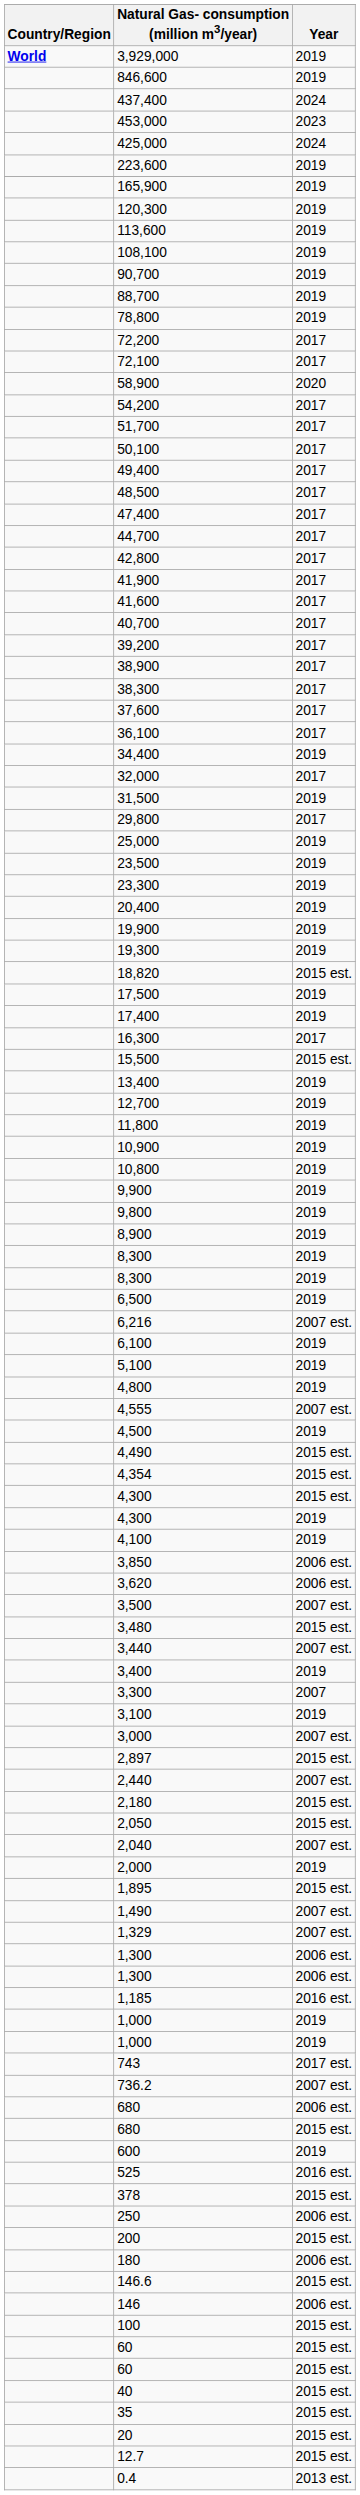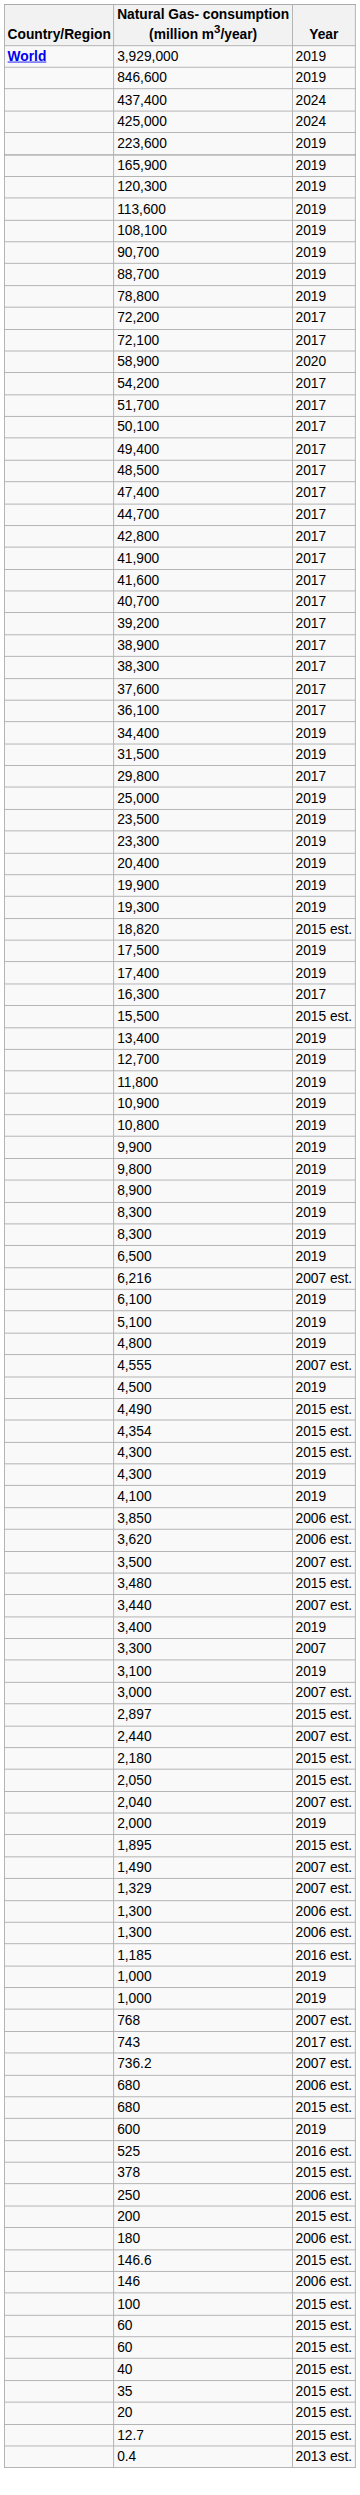 <table class="wikitable sortable nowrap mw-datatable static-row-numbers">
 <tr>
 </tr>
 <tr class="wrap static-row-header" style="text-align:center;vertical-align:bottom">
 <th>Country/Region</th>
 <th>Natural Gas- consumption<br>(million m<sup>3</sup>/year)</th>
 <th>Year</th>
 </tr>
 <tr class=static-row-header>
 <td><strong><a href='#'>World</a></strong></td>
 <td>3,929,000</td>
 <td>2019</td>
 </tr>
 <tr>
 <td></td>
 <td>846,600</td>
 <td>2019</td>
 </tr>
 <tr class=static-row-header>
 <td><strong></strong></td>
 <td>437,400</td>
 <td>2024</td>
-</tr>
-<tr>
-<td></td>
-<td>453,000</td>
-<td>2023</td>
 </tr>
 <tr>
 <td></td>
 <td>425,000</td>
 <td>2024</td>
 </tr>
 <tr>
 <td></td>
 <td>223,600</td>
 <td>2019</td>
 </tr>
 <tr>
 </tr>
 <tr class=static-row-header>
 <td><strong></strong></td>
 <td>165,900</td>
 <td>2019</td>
 </tr>
 <tr>
 <td></td>
 <td>120,300</td>
 <td>2019</td>
 </tr>
 <tr>
 <td></td>
 <td>113,600</td>
 <td>2019</td>
 </tr>
 <tr>
 <td></td>
 <td>108,100</td>
 <td>2019</td>
 </tr>
 <tr>
 <td></td>
 <td>90,700</td>
 <td>2019</td>
 </tr>
 <tr>
 <td></td>
 <td>88,700</td>
 <td>2019</td>
 </tr>
 <tr>
 <td></td>
 <td>78,800</td>
 <td>2019</td>
 </tr>
 <tr>
 <td></td>
 <td>72,200</td>
 <td>2017</td>
 </tr>
 <tr>
 <td></td>
 <td>72,100</td>
 <td>2017</td>
 </tr>
 <tr>
 <td></td>
 <td>58,900</td>
 <td>2020</td>
 </tr>
 <tr>
 <td></td>
 <td>54,200</td>
 <td>2017</td>
 </tr>
 <tr>
 <td></td>
 <td>51,700</td>
 <td>2017</td>
 </tr>
 <tr>
 <td></td>
 <td>50,100</td>
 <td>2017</td>
 </tr>
 <tr>
 <td></td>
 <td>49,400</td>
 <td>2017</td>
 </tr>
 <tr>
 <td></td>
 <td>48,500</td>
 <td>2017</td>
 </tr>
 <tr>
 <td></td>
 <td>47,400</td>
 <td>2017</td>
 </tr>
 <tr>
 <td></td>
 <td>44,700</td>
 <td>2017</td>
 </tr>
 <tr>
 <td></td>
 <td>42,800</td>
 <td>2017</td>
 </tr>
 <tr>
 <td></td>
 <td>41,900</td>
 <td>2017</td>
 </tr>
 <tr>
 <td></td>
 <td>41,600</td>
 <td>2017</td>
 </tr>
 <tr>
 <td></td>
 <td>40,700</td>
 <td>2017</td>
 </tr>
 <tr>
 <td></td>
 <td>39,200</td>
 <td>2017</td>
 </tr>
 <tr>
 <td></td>
 <td>38,900</td>
 <td>2017</td>
 </tr>
 <tr>
 <td></td>
 <td>38,300</td>
 <td>2017</td>
 </tr>
 <tr>
 <td></td>
 <td>37,600</td>
 <td>2017</td>
 </tr>
 <tr>
 <td></td>
 <td>36,100</td>
 <td>2017</td>
 </tr>
 <tr>
 <td></td>
 <td>34,400</td>
 <td>2019</td>
-</tr>
-<tr>
-<td></td>
-<td>32,000</td>
-<td>2017</td>
 </tr>
 <tr>
 <td></td>
 <td>31,500</td>
 <td>2019</td>
 </tr>
 <tr>
 <td></td>
 <td>29,800</td>
 <td>2017</td>
 </tr>
 <tr>
 <td></td>
 <td>25,000</td>
 <td>2019</td>
 </tr>
 <tr>
 <td></td>
 <td>23,500</td>
 <td>2019</td>
 </tr>
 <tr>
 <td></td>
 <td>23,300</td>
 <td>2019</td>
 </tr>
 <tr>
 <td></td>
 <td>20,400</td>
 <td>2019</td>
 </tr>
 <tr>
 <td></td>
 <td>19,900</td>
 <td>2019</td>
 </tr>
 <tr>
 <td></td>
 <td>19,300</td>
 <td>2019</td>
 </tr>
 <tr>
 <td></td>
 <td>18,820</td>
 <td>2015 est.</td>
 </tr>
 <tr>
 <td></td>
 <td>17,500</td>
 <td>2019</td>
 </tr>
 <tr>
 <td></td>
 <td>17,400</td>
 <td>2019</td>
 </tr>
 <tr>
 <td></td>
 <td>16,300</td>
 <td>2017</td>
 </tr>
 <tr>
 <td></td>
 <td>15,500</td>
 <td>2015 est.</td>
 </tr>
 <tr>
 <td></td>
 <td>13,400</td>
 <td>2019</td>
 </tr>
 <tr>
 <td></td>
 <td>12,700</td>
 <td>2019</td>
 </tr>
 <tr>
 <td></td>
 <td>11,800</td>
 <td>2019</td>
 </tr>
 <tr>
 <td></td>
 <td>10,900</td>
 <td>2019</td>
 </tr>
 <tr>
 <td></td>
 <td>10,800</td>
 <td>2019</td>
 </tr>
 <tr>
 <td></td>
 <td>9,900</td>
 <td>2019</td>
 </tr>
 <tr>
 <td></td>
 <td>9,800</td>
 <td>2019</td>
 </tr>
 <tr>
 <td></td>
 <td>8,900</td>
 <td>2019</td>
 </tr>
 <tr>
 <td></td>
 <td>8,300</td>
 <td>2019</td>
 </tr>
 <tr>
 <td></td>
 <td>8,300</td>
 <td>2019</td>
 </tr>
 <tr>
 <td></td>
 <td>6,500</td>
 <td>2019</td>
 </tr>
 <tr>
 <td></td>
 <td>6,216</td>
 <td>2007 est.</td>
 </tr>
 <tr>
 <td></td>
 <td>6,100</td>
 <td>2019</td>
 </tr>
 <tr>
 <td></td>
 <td>5,100</td>
 <td>2019</td>
 </tr>
 <tr>
 <td></td>
 <td>4,800</td>
 <td>2019</td>
 </tr>
 <tr>
 <td></td>
 <td>4,555</td>
 <td>2007 est.</td>
 </tr>
 <tr>
 <td></td>
 <td>4,500</td>
 <td>2019</td>
 </tr>
 <tr>
 <td></td>
 <td>4,490</td>
 <td>2015 est.</td>
 </tr>
 <tr>
 <td></td>
 <td>4,354</td>
 <td>2015 est.</td>
 </tr>
 <tr>
 <td></td>
 <td>4,300</td>
 <td>2015 est.</td>
 </tr>
 <tr>
 <td></td>
 <td>4,300</td>
 <td>2019</td>
 </tr>
 <tr>
 <td></td>
 <td>4,100</td>
 <td>2019</td>
 </tr>
 <tr>
 <td></td>
 <td>3,850</td>
 <td>2006 est.</td>
 </tr>
 <tr>
 <td></td>
 <td>3,620</td>
 <td>2006 est.</td>
 </tr>
 <tr>
 <td></td>
 <td>3,500</td>
 <td>2007 est.</td>
 </tr>
 <tr>
 <td></td>
 <td>3,480</td>
 <td>2015 est.</td>
 </tr>
 <tr>
 <td></td>
 <td>3,440</td>
 <td>2007 est.</td>
 </tr>
 <tr>
 <td></td>
 <td>3,400</td>
 <td>2019</td>
 </tr>
 <tr>
 <td></td>
 <td>3,300</td>
 <td>2007</td>
 </tr>
 <tr>
 <td><em></em></td>
 <td>3,100</td>
 <td>2019</td>
 </tr>
 <tr>
 <td></td>
 <td>3,000</td>
 <td>2007 est.</td>
 </tr>
 <tr>
 <td></td>
 <td>2,897</td>
 <td>2015 est.</td>
 </tr>
 <tr>
 <td></td>
 <td>2,440</td>
 <td>2007 est.</td>
 </tr>
 <tr>
 <td></td>
 <td>2,180</td>
 <td>2015 est.</td>
 </tr>
 <tr>
 <td></td>
 <td>2,050</td>
 <td>2015 est.</td>
 </tr>
 <tr>
 <td></td>
 <td>2,040</td>
 <td>2007 est.</td>
 </tr>
 <tr>
 <td></td>
 <td>2,000</td>
 <td>2019</td>
 </tr>
 <tr>
 <td></td>
 <td>1,895</td>
 <td>2015 est.</td>
 </tr>
 <tr>
 <td></td>
 <td>1,490</td>
 <td>2007 est.</td>
 </tr>
 <tr>
 <td></td>
 <td>1,329</td>
 <td>2007 est.</td>
 </tr>
 <tr>
 <td></td>
 <td>1,300</td>
 <td>2006 est.</td>
 </tr>
 <tr>
 <td></td>
 <td>1,300</td>
 <td>2006 est.</td>
 </tr>
 <tr>
 <td></td>
 <td>1,185</td>
 <td>2016 est.</td>
 </tr>
 <tr>
 <td></td>
 <td>1,000</td>
 <td>2019</td>
 </tr>
 <tr>
 <td></td>
 <td>1,000</td>
 <td>2019</td>
 </tr>
 <tr>
 <td></td>
+<td>768</td>
+<td>2007 est.</td>
+</tr>
+<tr>
+<td></td>
 <td>743</td>
 <td>2017 est.</td>
 </tr>
 <tr>
 <td><em></em></td>
 <td>736.2</td>
 <td>2007 est.</td>
 </tr>
 <tr>
 <td></td>
 <td>680</td>
 <td>2006 est.</td>
 </tr>
 <tr>
 <td></td>
 <td>680</td>
 <td>2015 est.</td>
 </tr>
 <tr>
 <td></td>
 <td>600</td>
 <td>2019</td>
 </tr>
 <tr>
 <td></td>
 <td>525</td>
 <td>2016 est.</td>
 </tr>
 <tr>
 <td></td>
 <td>378</td>
 <td>2015 est.</td>
 </tr>
 <tr>
 <td></td>
 <td>250</td>
 <td>2006 est.</td>
 </tr>
 <tr>
 <td></td>
 <td>200</td>
 <td>2015 est.</td>
 </tr>
 <tr>
 <td></td>
 <td>180</td>
 <td>2006 est.</td>
 </tr>
 <tr>
 <td></td>
 <td>146.6</td>
 <td>2015 est.</td>
 </tr>
 <tr>
 <td></td>
 <td>146</td>
 <td>2006 est.</td>
 </tr>
 <tr>
 <td></td>
 <td>100</td>
 <td>2015 est.</td>
 </tr>
 <tr>
 <td></td>
 <td>60</td>
 <td>2015 est.</td>
 </tr>
 <tr>
 <td></td>
 <td>60</td>
 <td>2015 est.</td>
 </tr>
 <tr>
 <td></td>
 <td>40</td>
 <td>2015 est.</td>
 </tr>
 <tr>
 <td></td>
 <td>35</td>
 <td>2015 est.</td>
 </tr>
 <tr>
 <td></td>
 <td>20</td>
 <td>2015 est.</td>
 </tr>
 <tr>
 <td></td>
 <td>12.7</td>
 <td>2015 est.</td>
 </tr>
 <tr>
 <td></td>
 <td>0.4</td>
 <td>2013 est.</td>
 </tr>
 </table>
